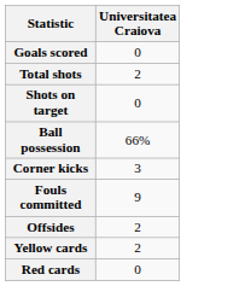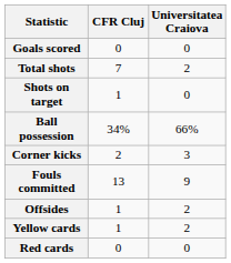 <table class="wikitable plainrowheaders" style="text-align:center">
 <tr>
 <th scope="col" style="width:100px">Statistic</th>
+<th scope="col" style="width:70px">CFR Cluj</th>
 <th scope="col" style="width:70px">Universitatea Craiova</th>
 </tr>
 <tr>
 <th scope=row>Goals scored</th>
 <td>0</td>
+<td>0</td>
 </tr>
 <tr>
 <th scope=row>Total shots</th>
+<td>7</td>
 <td>2</td>
 </tr>
 <tr>
 <th scope=row>Shots on target</th>
+<td>1</td>
 <td>0</td>
 </tr>
 <tr>
 <th scope=row>Ball possession</th>
+<td>34%</td>
 <td>66%</td>
 </tr>
 <tr>
 <th scope=row>Corner kicks</th>
+<td>2</td>
 <td>3</td>
 </tr>
 <tr>
 <th scope=row>Fouls committed</th>
+<td>13</td>
 <td>9</td>
 </tr>
 <tr>
 <th scope=row>Offsides</th>
+<td>1</td>
 <td>2</td>
 </tr>
 <tr>
 <th scope=row>Yellow cards</th>
+<td>1</td>
 <td>2</td>
 </tr>
 <tr>
 <th scope=row>Red cards</th>
 <td>0</td>
+<td>0</td>
 </tr>
 </table>
